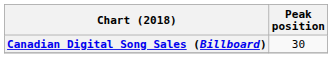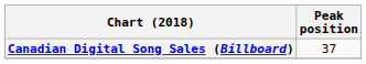 <table class="wikitable sortable plainrowheaders" style="text-align:center">
 <tr>
 <th scope="col">Chart (2018)</th>
 <th scope="col">Peak<br>position</th>
 </tr>
 <tr>
 <th scope="row"><a href='#'>Canadian Digital Song Sales</a> (<em><a href='#'>Billboard</a></em>)</th>
-<td>30</td>
+<td>37</td>
 </tr>
 <tr>
 </tr>
 </table>
